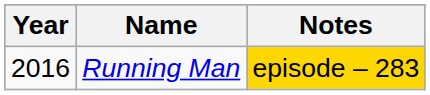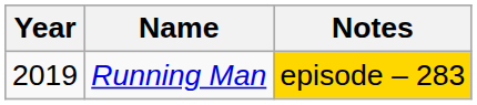 <table class="wikitable">
 <tr>
 <th>Year</th>
 <th>Name</th>
 <th>Notes</th>
 </tr>
 <tr>
-<td>2016</td>
+<td>2019</td>
 <td><em><a href='#'>Running Man</a></em></td>
 <td style="background: gold;">episode – 283</td>
 </tr>
 </table>
